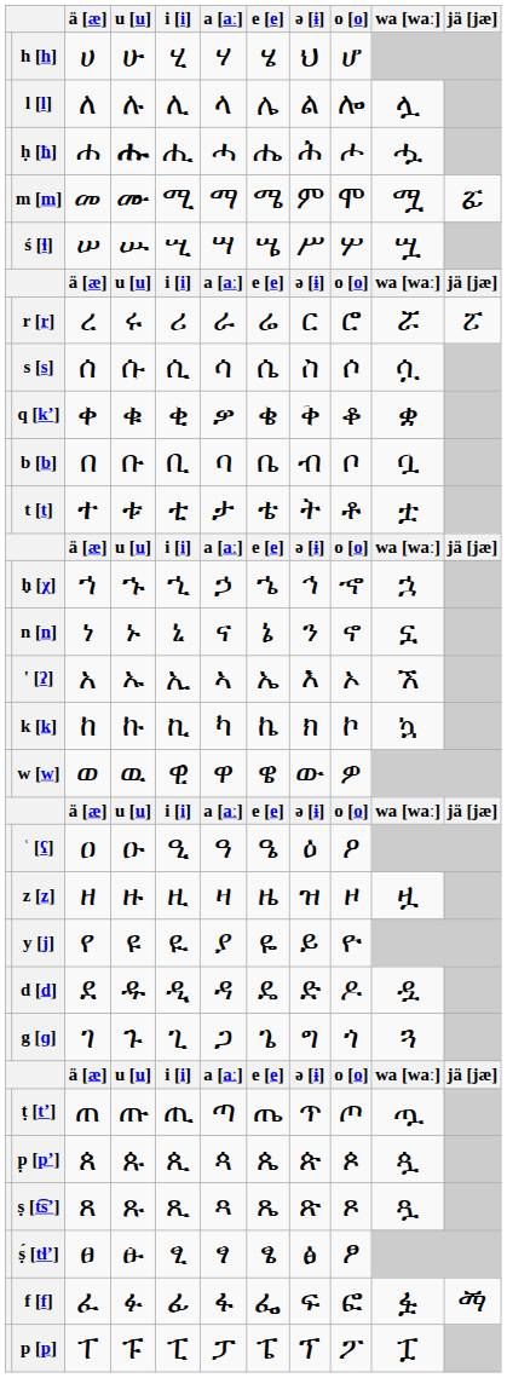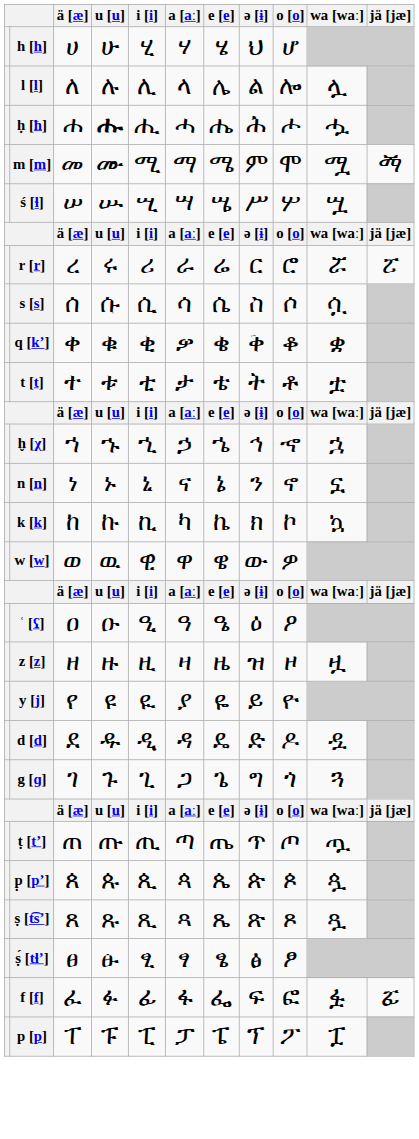 <table class="wikitable floatleft" style="text-align:center">
 <tr valign=top>
 <th colspan="2"><big> </big></th>
 <th><big>ä [<a href='#'>æ</a>]</big></th>
 <th><big>u [<a href='#'>u</a>]</big></th>
 <th><big>i [<a href='#'>i</a>]</big></th>
 <th><big>a [<a href='#'>aː</a>]</big></th>
 <th><big>e [<a href='#'>e</a>]</big></th>
 <th><big>ə [<a href='#'>ɨ</a>]</big></th>
 <th><big>o [<a href='#'>o</a>]</big></th>
 <th><big>wa [waː]</big></th>
 <th><big>jä [jæ]</big></th>
 </tr>
 <tr style="font-size:2em">
 <th style="font-size:0.5em"><big></big></th>
 <th style="font-size:0.5em"><big>h [<a href='#'>h</a>]</big></th>
 <td>ሀ</td>
 <td>ሁ</td>
 <td>ሂ</td>
 <td>ሃ</td>
 <td>ሄ</td>
 <td>ህ</td>
 <td>ሆ</td>
 <td colspan="2" style="background:#cccccc"> </td>
 </tr>
 <tr style="font-size:2em">
 <th style="font-size:0.5em"><big></big></th>
 <th style="font-size:0.5em"><big>l [<a href='#'>l</a>]</big></th>
 <td>ለ</td>
 <td>ሉ</td>
 <td>ሊ</td>
 <td>ላ</td>
 <td>ሌ</td>
 <td>ል</td>
 <td>ሎ</td>
 <td>ሏ</td>
 <td style="background:#cccccc"> </td>
 </tr>
 <tr style="font-size:2em">
 <th style="font-size:0.5em"><big></big></th>
 <th style="font-size:0.5em"><big>ḥ [<a href='#'>ħ</a>]</big></th>
 <td>ሐ</td>
 <td><strong>ሑ</strong></td>
 <td>ሒ</td>
 <td>ሓ</td>
 <td>ሔ</td>
 <td>ሕ</td>
 <td>ሖ</td>
 <td>ሗ</td>
 <td style="background:#cccccc"> </td>
 </tr>
 <tr style="font-size:2em">
 <th style="font-size:0.5em"><big></big></th>
 <th style="font-size:0.5em"><big>m [<a href='#'>m</a>]</big></th>
 <td>መ</td>
 <td>ሙ</td>
 <td>ሚ</td>
 <td>ማ</td>
 <td>ሜ</td>
 <td>ም</td>
 <td>ሞ</td>
 <td>ሟ</td>
-<td>ፚ</td>
+<td>ፙ</td>
 </tr>
 <tr style="font-size:2em">
 <th style="font-size:0.5em"><big></big></th>
 <th style="font-size:0.5em"><big>ś [<a href='#'>ɬ</a>]</big></th>
 <td>ሠ</td>
 <td>ሡ</td>
 <td>ሢ</td>
 <td>ሣ</td>
 <td>ሤ</td>
 <td>ሥ</td>
 <td>ሦ</td>
 <td>ሧ</td>
 <td style="background:#cccccc"> </td>
 </tr>
 <tr>
 <th colspan="2"><big> </big></th>
 <th><big>ä [<a href='#'>æ</a>]</big></th>
 <th><big>u [<a href='#'>u</a>]</big></th>
 <th><big>i [<a href='#'>i</a>]</big></th>
 <th><big>a [<a href='#'>aː</a>]</big></th>
 <th><big>e [<a href='#'>e</a>]</big></th>
 <th><big>ə [<a href='#'>ɨ</a>]</big></th>
 <th><big>o [<a href='#'>o</a>]</big></th>
 <th><big>wa [waː]</big></th>
 <th><big>jä [jæ]</big></th>
 </tr>
 <tr style="font-size:2em">
 <th style="font-size:0.5em"><big></big></th>
 <th style="font-size:0.5em"><big>r [<a href='#'>r</a>]</big></th>
 <td>ረ</td>
 <td>ሩ</td>
 <td>ሪ</td>
 <td>ራ</td>
 <td>ሬ</td>
 <td>ር</td>
 <td>ሮ</td>
 <td>ሯ</td>
 <td>ፘ</td>
 </tr>
 <tr style="font-size:2em">
 <th style="font-size:0.5em"><big></big></th>
 <th style="font-size:0.5em"><big>s [<a href='#'>s</a>]</big></th>
 <td>ሰ</td>
 <td>ሱ</td>
 <td>ሲ</td>
 <td>ሳ</td>
 <td>ሴ</td>
 <td>ስ</td>
 <td>ሶ</td>
 <td>ሷ</td>
 <td style="background:#cccccc"> </td>
 </tr>
 <tr style="font-size:2em">
 <th style="font-size:0.5em"><big></big></th>
 <th style="font-size:0.5em"><big>q [<a href='#'>kʼ</a>]</big></th>
 <td>ቀ</td>
 <td>ቁ</td>
 <td>ቂ</td>
 <td>ቃ</td>
 <td>ቄ</td>
 <td>ቅ</td>
 <td>ቆ</td>
 <td>ቋ</td>
 <td style="background:#cccccc"> </td>
 </tr>
 <tr style="font-size:2em">
 <th style="font-size:0.5em"><big></big></th>
-<th style="font-size:0.5em"><big>b [<a href='#'>b</a>]</big></th>
-<td>በ</td>
-<td>ቡ</td>
-<td>ቢ</td>
-<td>ባ</td>
-<td>ቤ</td>
-<td>ብ</td>
-<td>ቦ</td>
-<td>ቧ</td>
-<td style="background:#cccccc"> </td>
-</tr>
-<tr style="font-size:2em">
-<th style="font-size:0.5em"><big></big></th>
 <th style="font-size:0.5em"><big>t [<a href='#'>t</a>]</big></th>
 <td>ተ</td>
 <td>ቱ</td>
 <td>ቲ</td>
 <td>ታ</td>
 <td>ቴ</td>
 <td>ት</td>
 <td>ቶ</td>
 <td>ቷ</td>
 <td style="background:#cccccc"> </td>
 </tr>
 <tr>
 <th colspan="2"><big> </big></th>
 <th><big>ä [<a href='#'>æ</a>]</big></th>
 <th><big>u [<a href='#'>u</a>]</big></th>
 <th><big>i [<a href='#'>i</a>]</big></th>
 <th><big>a [<a href='#'>aː</a>]</big></th>
 <th><big>e [<a href='#'>e</a>]</big></th>
 <th><big>ə [<a href='#'>ɨ</a>]</big></th>
 <th><big>o [<a href='#'>o</a>]</big></th>
 <th><big>wa [waː]</big></th>
 <th><big>jä [jæ]</big></th>
 </tr>
 <tr style="font-size:2em">
 <th style="font-size:0.5em"><big></big></th>
 <th style="font-size:0.5em"><big>h̬ [<a href='#'>χ</a>]</big></th>
 <td>ኀ</td>
 <td>ኁ</td>
 <td>ኂ</td>
 <td>ኃ</td>
 <td>ኄ</td>
 <td>ኅ</td>
 <td>ኆ</td>
 <td>ኋ</td>
 <td style="background:#cccccc"> </td>
 </tr>
 <tr style="font-size:2em">
 <th style="font-size:0.5em"><big></big></th>
 <th style="font-size:0.5em"><big>n [<a href='#'>n</a>]</big></th>
 <td>ነ</td>
 <td>ኑ</td>
 <td>ኒ</td>
 <td>ና</td>
 <td>ኔ</td>
 <td>ን</td>
 <td>ኖ</td>
 <td>ኗ</td>
 <td style="background:#cccccc"> </td>
-</tr>
-<tr style="font-size:2em">
-<th style="font-size:0.5em"><big></big></th>
-<th style="font-size:0.5em"><big>' [<a href='#'>ʔ</a>]</big></th>
-<td>አ</td>
-<td>ኡ</td>
-<td>ኢ</td>
-<td>ኣ</td>
-<td>ኤ</td>
-<td>እ</td>
-<td>ኦ</td>
-<td>ኧ</td>
-<td style="background:#cccccc"></td>
 </tr>
 <tr style="font-size:2em">
 <th style="font-size:0.5em"><big></big></th>
 <th style="font-size:0.5em"><big>k [<a href='#'>k</a>]</big></th>
 <td>ከ</td>
 <td>ኩ</td>
 <td>ኪ</td>
 <td>ካ</td>
 <td>ኬ</td>
 <td>ክ</td>
 <td>ኮ</td>
 <td>ኳ</td>
 <td style="background:#cccccc"></td>
 </tr>
 <tr style="font-size:2em">
 <th style="font-size:0.5em"><big></big></th>
 <th style="font-size:0.5em"><big>w [<a href='#'>w</a>]</big></th>
 <td>ወ</td>
 <td>ዉ</td>
 <td>ዊ</td>
 <td>ዋ</td>
 <td>ዌ</td>
 <td>ው</td>
 <td>ዎ</td>
 <td colspan="2" style="background:#cccccc"> </td>
 </tr>
 <tr>
 <th colspan="2"><big> </big></th>
 <th><big>ä [<a href='#'>æ</a>]</big></th>
 <th><big>u [<a href='#'>u</a>]</big></th>
 <th><big>i [<a href='#'>i</a>]</big></th>
 <th><big>a [<a href='#'>aː</a>]</big></th>
 <th><big>e [<a href='#'>e</a>]</big></th>
 <th><big>ə [<a href='#'>ɨ</a>]</big></th>
 <th><big>o [<a href='#'>o</a>]</big></th>
 <th><big>wa [waː]</big></th>
 <th><big>jä [jæ]</big></th>
 </tr>
 <tr style="font-size:2em">
 <th style="font-size:0.5em"><big></big></th>
 <th style="font-size:0.5em"><big>ʿ [<a href='#'>ʕ</a>]</big></th>
 <td>ዐ</td>
 <td>ዑ</td>
 <td>ዒ</td>
 <td>ዓ</td>
 <td>ዔ</td>
 <td>ዕ</td>
 <td>ዖ</td>
 <td colspan="2" style="background:#cccccc"> </td>
 </tr>
 <tr style="font-size:2em">
 <th style="font-size:0.5em"><big></big></th>
 <th style="font-size:0.5em"><big>z [<a href='#'>z</a>]</big></th>
 <td>ዘ</td>
 <td>ዙ</td>
 <td>ዚ</td>
 <td>ዛ</td>
 <td>ዜ</td>
 <td>ዝ</td>
 <td>ዞ</td>
 <td>ዟ</td>
 <td style="background:#cccccc"></td>
 </tr>
 <tr style="font-size:2em">
 <th style="font-size:0.5em"><big></big></th>
 <th style="font-size:0.5em"><big>y [<a href='#'>j</a>]</big></th>
 <td>የ</td>
 <td>ዩ</td>
 <td>ዪ</td>
 <td>ያ</td>
 <td>ዬ</td>
 <td>ይ</td>
 <td>ዮ</td>
 <td colspan="2" style="background:#cccccc"> </td>
 </tr>
 <tr style="font-size:2em">
 <th style="font-size:0.5em"><big></big></th>
 <th style="font-size:0.5em"><big>d [<a href='#'>d</a>]</big></th>
 <td>ደ</td>
 <td>ዱ</td>
 <td>ዲ</td>
 <td>ዳ</td>
 <td>ዴ</td>
 <td>ድ</td>
 <td>ዶ</td>
 <td>ዷ</td>
 <td style="background:#cccccc"></td>
 </tr>
 <tr style="font-size:2em">
 <th style="font-size:0.5em"><big></big></th>
 <th style="font-size:0.5em"><big>g [<a href='#'>ɡ</a>]</big></th>
 <td>ገ</td>
 <td>ጉ</td>
 <td>ጊ</td>
 <td>ጋ</td>
 <td>ጌ</td>
 <td>ግ</td>
 <td>ጎ</td>
 <td>ጓ</td>
 <td style="background:#cccccc"></td>
 </tr>
 <tr>
 <th colspan="2"><big> </big></th>
 <th><big>ä [<a href='#'>æ</a>]</big></th>
 <th><big>u [<a href='#'>u</a>]</big></th>
 <th><big>i [<a href='#'>i</a>]</big></th>
 <th><big>a [<a href='#'>aː</a>]</big></th>
 <th><big>e [<a href='#'>e</a>]</big></th>
 <th><big>ə [<a href='#'>ɨ</a>]</big></th>
 <th><big>o [<a href='#'>o</a>]</big></th>
 <th><big>wa [waː]</big></th>
 <th><big>jä [jæ]</big></th>
 </tr>
 <tr style="font-size:2em">
 <th style="font-size:0.5em"><big></big></th>
 <th style="font-size:0.5em"><big>ṭ [<a href='#'>tʼ</a>]</big></th>
 <td>ጠ</td>
 <td>ጡ</td>
 <td>ጢ</td>
 <td>ጣ</td>
 <td>ጤ</td>
 <td>ጥ</td>
 <td>ጦ</td>
 <td>ጧ</td>
 <td style="background:#cccccc"></td>
 </tr>
 <tr style="font-size:2em">
 <th style="font-size:0.5em"><big></big></th>
 <th style="font-size:0.5em"><big>p̣ [<a href='#'>pʼ</a>]</big></th>
 <td>ጰ</td>
 <td>ጱ</td>
 <td>ጲ</td>
 <td>ጳ</td>
 <td>ጴ</td>
 <td>ጵ</td>
 <td>ጶ</td>
 <td>ጷ</td>
 <td style="background:#cccccc"></td>
 </tr>
 <tr style="font-size:2em">
 <th style="font-size:0.5em"><big></big></th>
 <th style="font-size:0.5em"><big>ṣ [<a href='#'>t͡sʼ</a>]</big></th>
 <td>ጸ</td>
 <td>ጹ</td>
 <td>ጺ</td>
 <td>ጻ</td>
 <td>ጼ</td>
 <td>ጽ</td>
 <td>ጾ</td>
 <td>ጿ</td>
 <td style="background:#cccccc"></td>
 </tr>
 <tr style="font-size:2em">
 <th style="font-size:0.5em"><big></big></th>
 <th style="font-size:0.5em"><big>ṣ́ [<a href='#'>tɬʼ</a>]</big></th>
 <td>ፀ</td>
 <td>ፁ</td>
 <td>ፂ</td>
 <td>ፃ</td>
 <td>ፄ</td>
 <td>ፅ</td>
 <td>ፆ</td>
 <td colspan="2" style="background:#cccccc"> </td>
 </tr>
 <tr style="font-size:2em">
 <th style="font-size:0.5em"><big></big></th>
 <th style="font-size:0.5em"><big>f [<a href='#'>f</a>]</big></th>
 <td>ፈ</td>
 <td>ፉ</td>
 <td>ፊ</td>
 <td>ፋ</td>
 <td>ፌ</td>
 <td>ፍ</td>
 <td>ፎ</td>
 <td>ፏ</td>
-<td>ፙ</td>
+<td>ፚ</td>
 </tr>
 <tr style="font-size:2em">
 <th style="font-size:0.5em"><big></big></th>
 <th style="font-size:0.5em"><big>p [<a href='#'>p</a>]</big></th>
 <td>ፐ</td>
 <td>ፑ</td>
 <td>ፒ</td>
 <td>ፓ</td>
 <td>ፔ</td>
 <td>ፕ</td>
 <td>ፖ</td>
 <td>ፗ</td>
 <td style="background:#cccccc"></td>
 </tr>
 </table>
